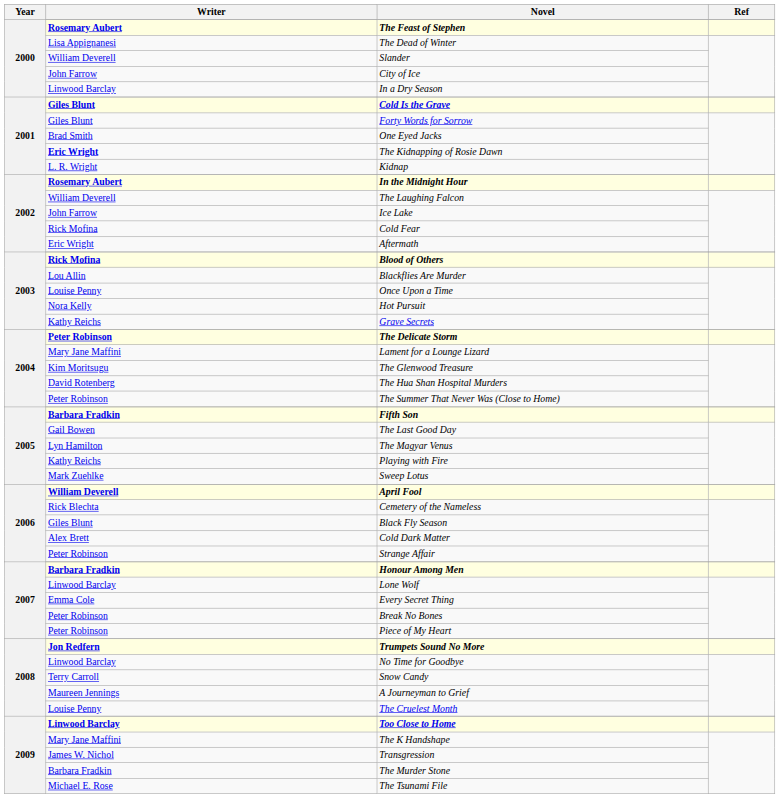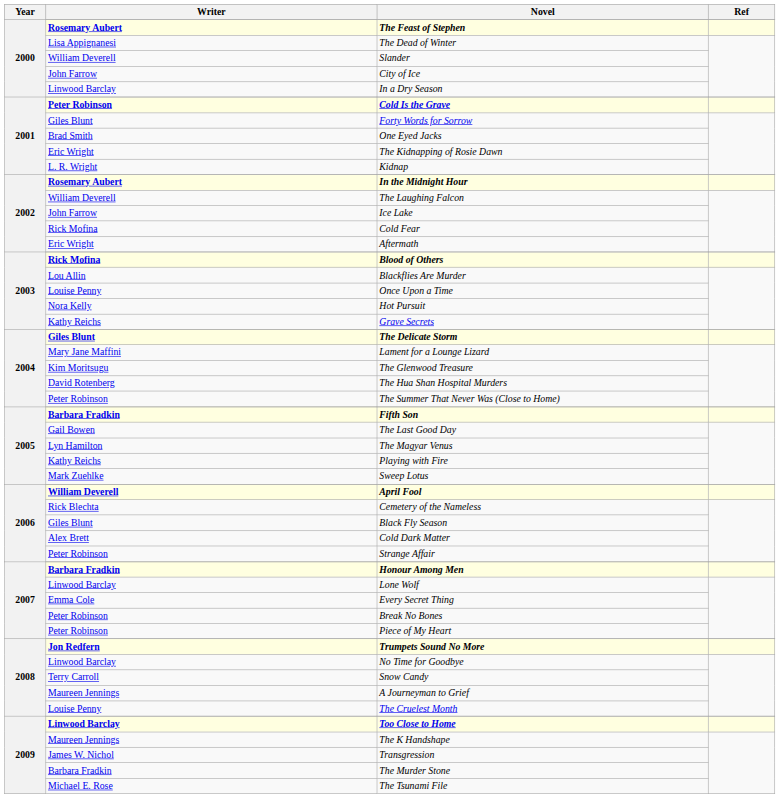 <table class="wikitable" style="width:100%;">
 <tr style="background:#bebebe;">
 <th style="width:5%;">Year</th>
 <th style="width:40%;">Writer</th>
 <th style="width:40%;">Novel</th>
 <th style="width:8%;">Ref</th>
 </tr>
 <tr>
 <th rowspan="6" align="center">2000</th>
 </tr>
 <tr style="background:lightyellow;">
 <td><strong><a href='#'>Rosemary Aubert</a></strong></td>
 <td><strong><em>The Feast of Stephen</em></strong></td>
 <td></td>
 </tr>
 <tr>
 <td><a href='#'>Lisa Appignanesi</a></td>
 <td><em>The Dead of Winter</em></td>
 <td rowspan=4></td>
 </tr>
 <tr>
 <td><a href='#'>William Deverell</a></td>
 <td><em>Slander</em></td>
 </tr>
 <tr>
 <td><a href='#'>John Farrow</a></td>
 <td><em>City of Ice</em></td>
 </tr>
 <tr>
 <td><a href='#'>Linwood Barclay</a></td>
 <td><em>In a Dry Season</em></td>
 </tr>
 <tr>
 <th rowspan="6" align="center">2001</th>
 </tr>
 <tr style="background:lightyellow;">
-<td><strong><a href='#'>Giles Blunt</a></strong></td>
+<td><strong><a href='#'>Peter Robinson</a></strong></td>
 <td><strong><em><a href='#'>Cold Is the Grave</a></em></strong></td>
 <td></td>
 </tr>
 <tr>
 <td><a href='#'>Giles Blunt</a></td>
 <td><em><a href='#'>Forty Words for Sorrow</a></em></td>
 <td rowspan=4></td>
 </tr>
 <tr>
 <td><a href='#'>Brad Smith</a></td>
 <td><em>One Eyed Jacks</em></td>
 </tr>
 <tr>
-<td><strong><a href='#'>Eric Wright</a></strong></td>
+<td><a href='#'>Eric Wright</a></td>
 <td><em>The Kidnapping of Rosie Dawn</em></td>
 </tr>
 <tr>
 <td><a href='#'>L. R. Wright</a></td>
 <td><em>Kidnap</em></td>
 </tr>
 <tr>
 <th rowspan="6" align="center">2002</th>
 </tr>
 <tr style="background:lightyellow;">
 <td><strong><a href='#'>Rosemary Aubert</a></strong></td>
 <td><strong><em>In the Midnight Hour</em></strong></td>
 <td></td>
 </tr>
 <tr>
 <td><a href='#'>William Deverell</a></td>
 <td><em>The Laughing Falcon</em></td>
 <td rowspan=4></td>
 </tr>
 <tr>
 <td><a href='#'>John Farrow</a></td>
 <td><em>Ice Lake</em></td>
 </tr>
 <tr>
 <td><a href='#'>Rick Mofina</a></td>
 <td><em>Cold Fear</em></td>
 </tr>
 <tr>
 <td><a href='#'>Eric Wright</a></td>
 <td><em>Aftermath</em></td>
 </tr>
 <tr>
 <th rowspan="6" align="center">2003</th>
 </tr>
 <tr style="background:lightyellow;">
 <td><strong><a href='#'>Rick Mofina</a></strong></td>
 <td><strong><em>Blood of Others</em></strong></td>
 <td></td>
 </tr>
 <tr>
 <td><a href='#'>Lou Allin</a></td>
 <td><em>Blackflies Are Murder</em></td>
 <td rowspan=4></td>
 </tr>
 <tr>
 <td><a href='#'>Louise Penny</a></td>
 <td><em>Once Upon a Time</em></td>
 </tr>
 <tr>
 <td><a href='#'>Nora Kelly</a></td>
 <td><em>Hot Pursuit</em></td>
 </tr>
 <tr>
 <td><a href='#'>Kathy Reichs</a></td>
 <td><em><a href='#'>Grave Secrets</a></em></td>
 </tr>
 <tr>
 <th rowspan="6" align="center">2004</th>
 </tr>
 <tr style="background:lightyellow;">
-<td><strong><a href='#'>Peter Robinson</a></strong></td>
+<td><strong><a href='#'>Giles Blunt</a></strong></td>
 <td><strong><em>The Delicate Storm</em></strong></td>
 <td></td>
 </tr>
 <tr>
 <td><a href='#'>Mary Jane Maffini</a></td>
 <td><em>Lament for a Lounge Lizard</em></td>
 <td rowspan=4></td>
 </tr>
 <tr>
 <td><a href='#'>Kim Moritsugu</a></td>
 <td><em>The Glenwood Treasure</em></td>
 </tr>
 <tr>
 <td><a href='#'>David Rotenberg</a></td>
 <td><em>The Hua Shan Hospital Murders</em></td>
 </tr>
 <tr>
 <td><a href='#'>Peter Robinson</a></td>
 <td><em>The Summer That Never Was (Close to Home)</em></td>
 </tr>
 <tr>
 <th rowspan="6" align="center">2005</th>
 </tr>
 <tr style="background:lightyellow;">
 <td><strong><a href='#'>Barbara Fradkin</a></strong></td>
 <td><strong><em>Fifth Son</em></strong></td>
 <td></td>
 </tr>
 <tr>
 <td><a href='#'>Gail Bowen</a></td>
 <td><em>The Last Good Day</em></td>
 <td rowspan=4></td>
 </tr>
 <tr>
 <td><a href='#'>Lyn Hamilton</a></td>
 <td><em>The Magyar Venus</em></td>
 </tr>
 <tr>
 <td><a href='#'>Kathy Reichs</a></td>
 <td><em>Playing with Fire</em></td>
 </tr>
 <tr>
 <td><a href='#'>Mark Zuehlke</a></td>
 <td><em>Sweep Lotus</em></td>
 </tr>
 <tr>
 <th rowspan="6" align="center">2006</th>
 </tr>
 <tr style="background:lightyellow;">
 <td><strong><a href='#'>William Deverell</a></strong></td>
 <td><strong><em>April Fool</em></strong></td>
 <td></td>
 </tr>
 <tr>
 <td><a href='#'>Rick Blechta</a></td>
 <td><em>Cemetery of the Nameless</em></td>
 <td rowspan=4></td>
 </tr>
 <tr>
 <td><a href='#'>Giles Blunt</a></td>
 <td><em>Black Fly Season</em></td>
 </tr>
 <tr>
 <td><a href='#'>Alex Brett</a></td>
 <td><em>Cold Dark Matter</em></td>
 </tr>
 <tr>
 <td><a href='#'>Peter Robinson</a></td>
 <td><em>Strange Affair</em></td>
 </tr>
 <tr>
 <th rowspan="6" align="center">2007</th>
 </tr>
 <tr style="background:lightyellow;">
 <td><strong><a href='#'>Barbara Fradkin</a></strong></td>
 <td><strong><em>Honour Among Men</em></strong></td>
 <td></td>
 </tr>
 <tr>
 <td><a href='#'>Linwood Barclay</a></td>
 <td><em>Lone Wolf</em></td>
 <td rowspan=4></td>
 </tr>
 <tr>
 <td><a href='#'>Emma Cole</a></td>
 <td><em>Every Secret Thing</em></td>
 </tr>
 <tr>
 <td><a href='#'>Peter Robinson</a></td>
 <td><em>Break No Bones</em></td>
 </tr>
 <tr>
 <td><a href='#'>Peter Robinson</a></td>
 <td><em>Piece of My Heart</em></td>
 </tr>
 <tr>
 <th rowspan="6" align="center">2008</th>
 </tr>
 <tr style="background:lightyellow;">
 <td><strong><a href='#'>Jon Redfern</a></strong></td>
 <td><strong><em>Trumpets Sound No More</em></strong></td>
 <td></td>
 </tr>
 <tr>
 <td><a href='#'>Linwood Barclay</a></td>
 <td><em>No Time for Goodbye</em></td>
 <td rowspan=4></td>
 </tr>
 <tr>
 <td><a href='#'>Terry Carroll</a></td>
 <td><em>Snow Candy</em></td>
 </tr>
 <tr>
 <td><a href='#'>Maureen Jennings</a></td>
 <td><em>A Journeyman to Grief</em></td>
 </tr>
 <tr>
 <td><a href='#'>Louise Penny</a></td>
 <td><em><a href='#'>The Cruelest Month</a></em></td>
 </tr>
 <tr>
 <th rowspan="6" align="center">2009</th>
 </tr>
 <tr style="background:lightyellow;">
 <td><strong><a href='#'>Linwood Barclay</a></strong></td>
 <td><strong><em><a href='#'>Too Close to Home</a></em></strong></td>
 <td></td>
 </tr>
 <tr>
-<td><a href='#'>Mary Jane Maffini</a></td>
+<td><a href='#'>Maureen Jennings</a></td>
 <td><em>The K Handshape</em></td>
 <td rowspan=4></td>
 </tr>
 <tr>
 <td><a href='#'>James W. Nichol</a></td>
 <td><em>Transgression</em></td>
 </tr>
 <tr>
 <td><a href='#'>Barbara Fradkin</a></td>
 <td><em>The Murder Stone</em></td>
 </tr>
 <tr>
 <td><a href='#'>Michael E. Rose</a></td>
 <td><em>The Tsunami File</em></td>
 </tr>
 </table>
